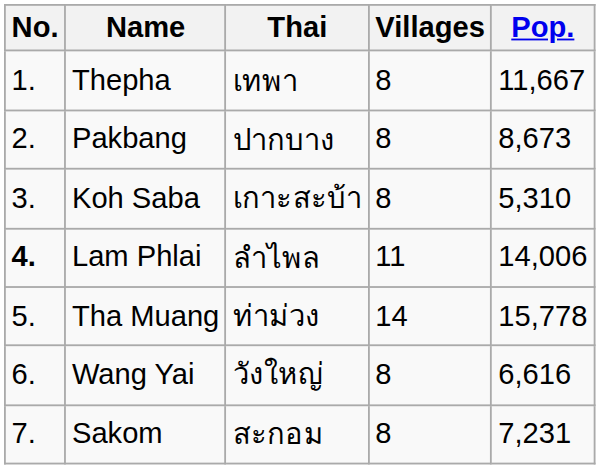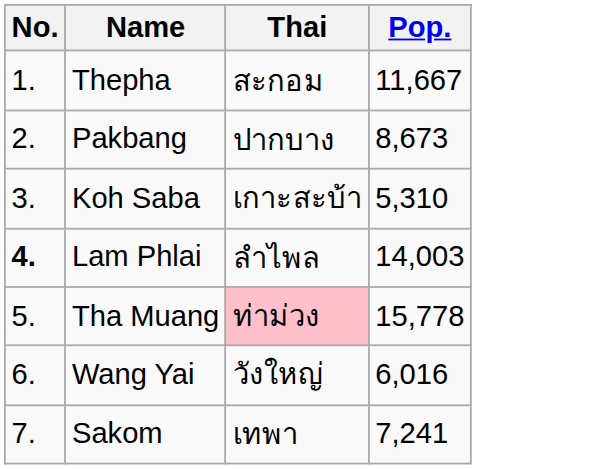 <table class="wikitable">
 <tr>
 <th>No.</th>
 <th>Name</th>
 <th>Thai</th>
-<th>Villages</th>
 <th><a href='#'>Pop.</a></th>
 </tr>
 <tr>
 <td>1.</td>
 <td>Thepha</td>
-<td>เทพา</td>
-<td>8</td>
+<td>สะกอม</td>
 <td>11,667</td>
 </tr>
 <tr>
 <td>2.</td>
 <td>Pakbang</td>
 <td>ปากบาง</td>
-<td>8</td>
 <td>8,673</td>
 </tr>
 <tr>
 <td>3.</td>
 <td>Koh Saba</td>
 <td>เกาะสะบ้า</td>
-<td>8</td>
 <td>5,310</td>
 </tr>
 <tr>
 <td><strong>4.</strong></td>
 <td>Lam Phlai</td>
 <td>ลำไพล</td>
-<td>11</td>
-<td>14,006</td>
+<td>14,003</td>
 </tr>
 <tr>
 <td>5.</td>
 <td>Tha Muang</td>
-<td>ท่าม่วง</td>
-<td>14</td>
+<td style="background: pink;">ท่าม่วง</td>
 <td>15,778</td>
 </tr>
 <tr>
 <td>6.</td>
 <td>Wang Yai</td>
 <td>วังใหญ่</td>
-<td>8</td>
-<td>6,616</td>
+<td>6,016</td>
 </tr>
 <tr>
 <td>7.</td>
 <td>Sakom</td>
-<td>สะกอม</td>
-<td>8</td>
-<td>7,231</td>
+<td>เทพา</td>
+<td>7,241</td>
 </tr>
 </table>
